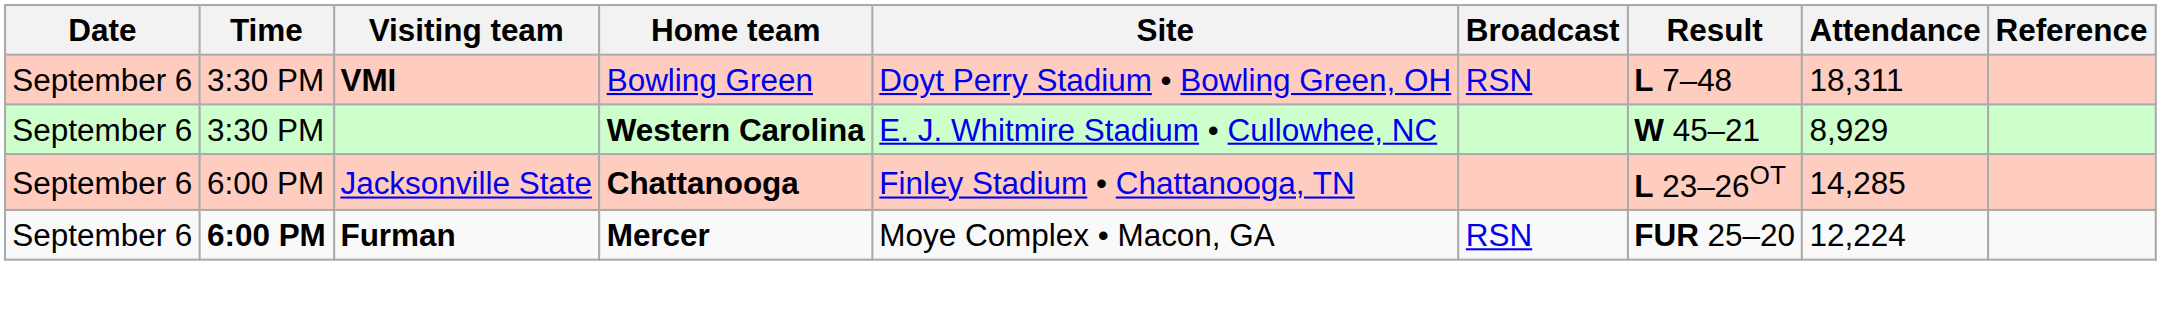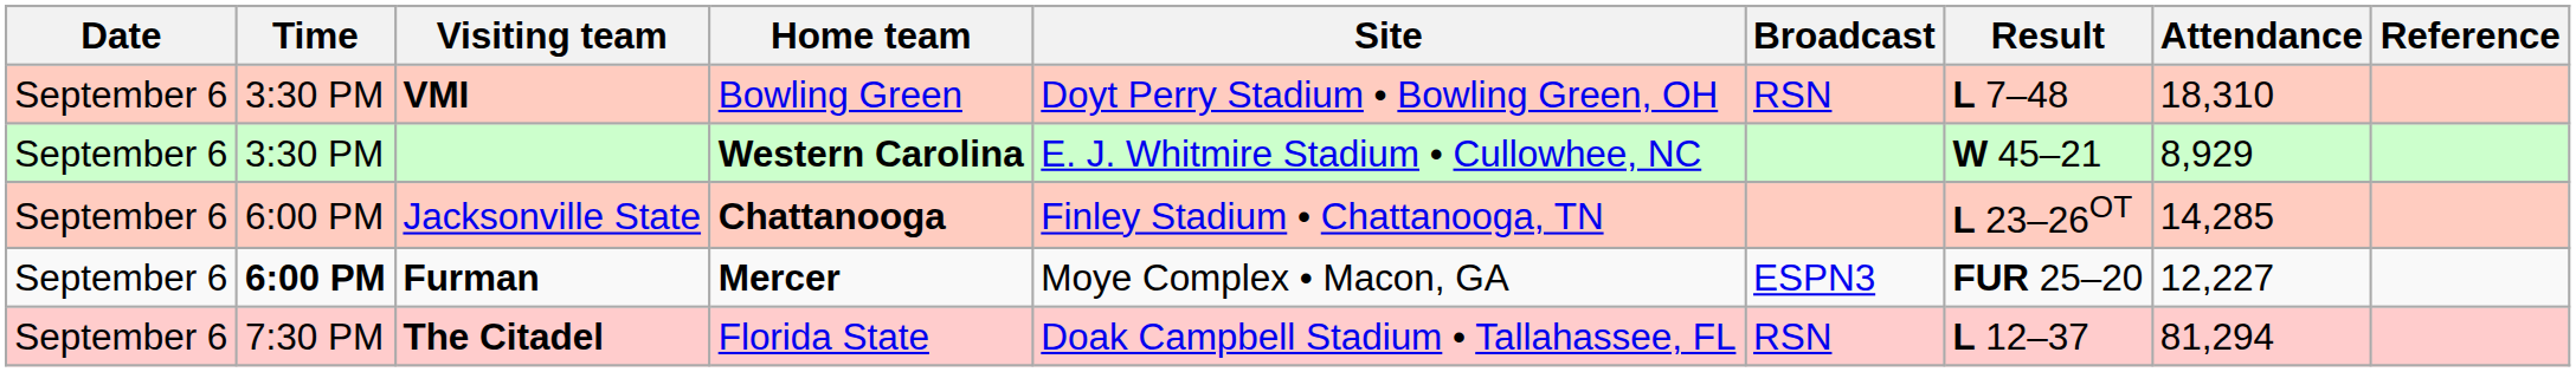 <table class="wikitable" style="font-size:95%;">
 <tr>
 <th>Date</th>
 <th>Time</th>
 <th>Visiting team</th>
 <th>Home team</th>
 <th>Site</th>
 <th>Broadcast</th>
 <th>Result</th>
 <th>Attendance</th>
 <th class="unsortable">Reference</th>
 </tr>
 <tr bgcolor=ffccc>
 <td>September 6</td>
 <td>3:30 PM</td>
 <td><strong>VMI</strong></td>
 <td><a href='#'>Bowling Green</a></td>
 <td><a href='#'>Doyt Perry Stadium</a> • <a href='#'>Bowling Green, OH</a></td>
 <td><a href='#'>RSN</a></td>
 <td><strong>L</strong> 7–48</td>
-<td>18,311</td>
+<td>18,310</td>
 <td></td>
 </tr>
 <tr bgcolor=ccffcc>
 <td>September 6</td>
 <td>3:30 PM</td>
 <td></td>
 <td><strong>Western Carolina</strong></td>
 <td><a href='#'>E. J. Whitmire Stadium</a> • <a href='#'>Cullowhee, NC</a></td>
 <td></td>
 <td><strong>W</strong> 45–21</td>
 <td>8,929</td>
 <td></td>
 </tr>
 <tr bgcolor=ffccc>
 <td>September 6</td>
 <td>6:00 PM</td>
 <td><a href='#'>Jacksonville State</a></td>
 <td><strong>Chattanooga</strong></td>
 <td><a href='#'>Finley Stadium</a> • <a href='#'>Chattanooga, TN</a></td>
 <td></td>
 <td><strong>L</strong> 23–26<sup>OT</sup></td>
 <td>14,285</td>
 <td></td>
 </tr>
 <tr bgcolor=>
 <td>September 6</td>
 <td><strong>6:00 PM</strong></td>
 <td><strong>Furman</strong></td>
 <td><strong>Mercer</strong></td>
 <td>Moye Complex • Macon, GA</td>
+<td><a href='#'>ESPN3</a></td>
+<td><strong>FUR</strong> 25–20</td>
+<td>12,227</td>
+<td></td>
+</tr>
+<tr bgcolor=ffcccc>
+<td>September 6</td>
+<td>7:30 PM</td>
+<td><strong>The Citadel</strong></td>
+<td><a href='#'>Florida State</a></td>
+<td><a href='#'>Doak Campbell Stadium</a> • <a href='#'>Tallahassee, FL</a></td>
 <td><a href='#'>RSN</a></td>
-<td><strong>FUR</strong> 25–20</td>
-<td>12,224</td>
+<td><strong>L</strong> 12–37</td>
+<td>81,294</td>
 <td></td>
 </tr>
 </table>
